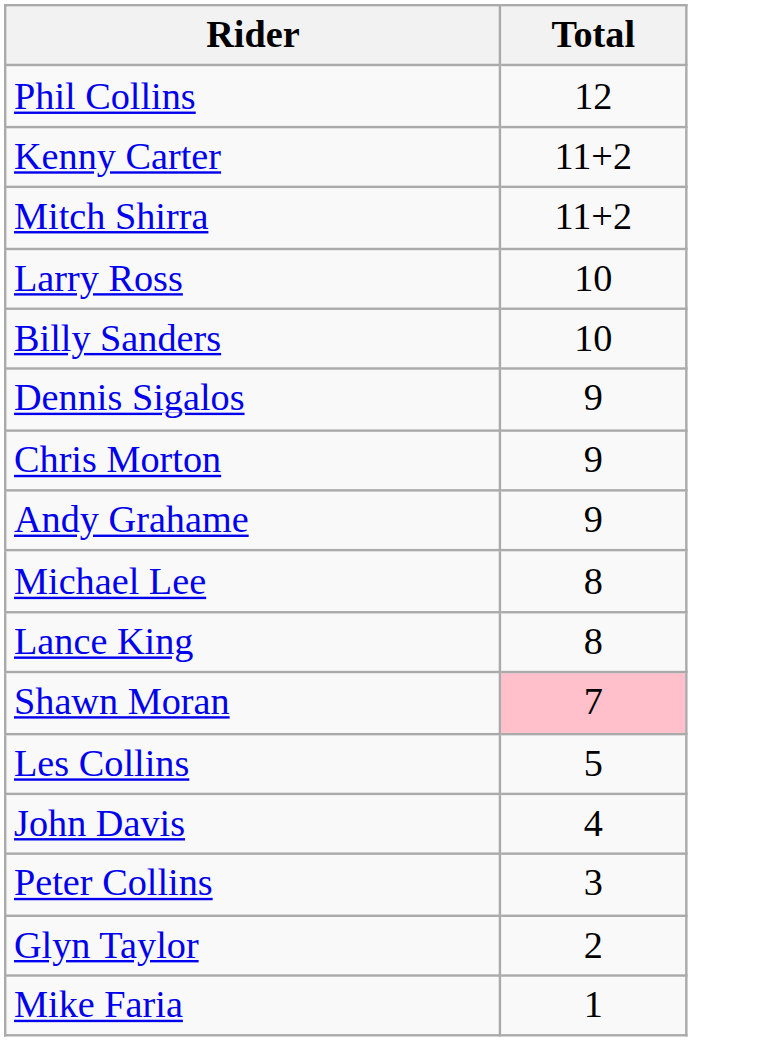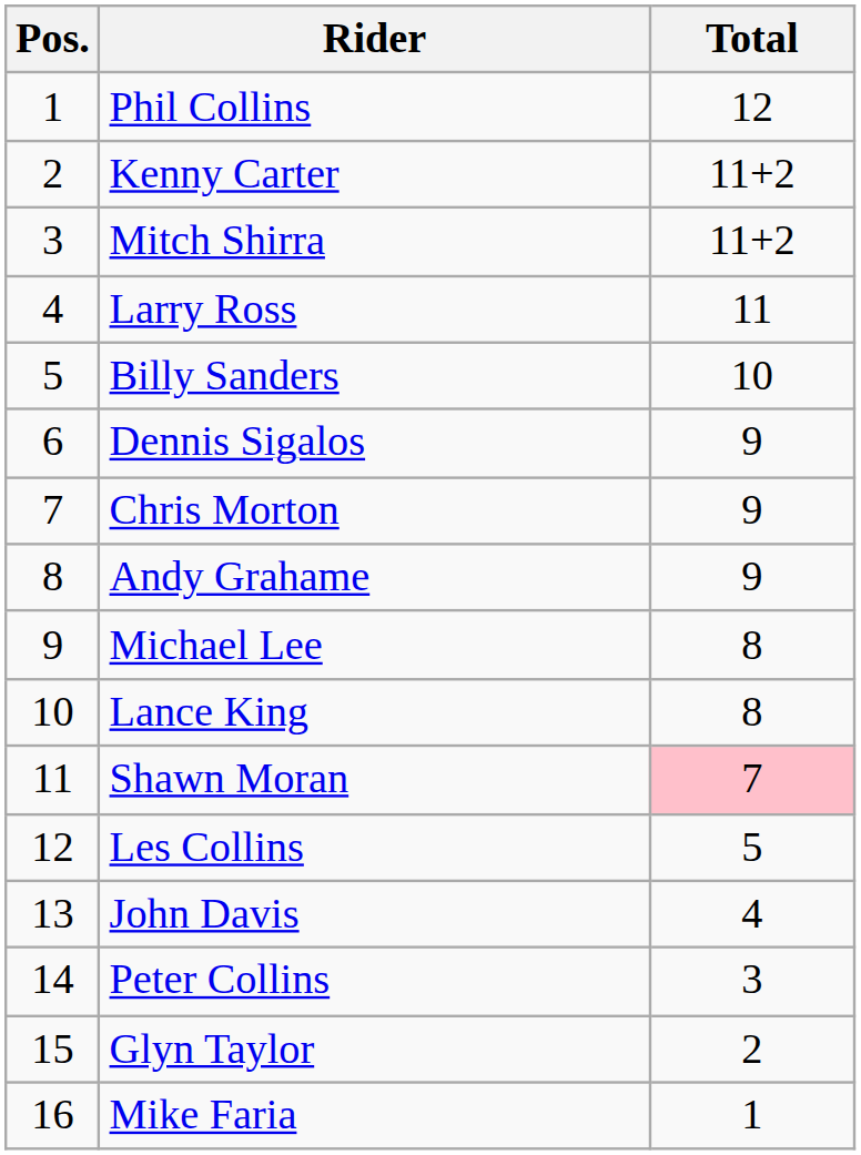 <table class=wikitable>
 <tr>
+<th width=25px>Pos.</th>
 <th width=200px>Rider</th>
 <th width=70px>Total</th>
 </tr>
 <tr align=center >
+<td>1</td>
 <td align=left> <a href='#'>Phil Collins</a></td>
 <td>12</td>
 </tr>
 <tr align=center >
+<td>2</td>
 <td align=left> <a href='#'>Kenny Carter</a></td>
 <td>11+2</td>
 </tr>
 <tr align=center >
+<td>3</td>
 <td align=left> <a href='#'>Mitch Shirra</a></td>
 <td>11+2</td>
 </tr>
 <tr align=center >
+<td>4</td>
 <td align=left> <a href='#'>Larry Ross</a></td>
-<td>10</td>
+<td>11</td>
 </tr>
 <tr align=center >
+<td>5</td>
 <td align=left> <a href='#'>Billy Sanders</a></td>
 <td>10</td>
 </tr>
 <tr align=center >
+<td>6</td>
 <td align=left> <a href='#'>Dennis Sigalos</a></td>
 <td>9</td>
 </tr>
 <tr align=center >
+<td>7</td>
 <td align=left> <a href='#'>Chris Morton</a></td>
 <td>9</td>
 </tr>
 <tr align=center >
+<td>8</td>
 <td align=left> <a href='#'>Andy Grahame</a></td>
 <td>9</td>
 </tr>
 <tr align=center >
+<td>9</td>
 <td align=left> <a href='#'>Michael Lee</a></td>
 <td>8</td>
 </tr>
 <tr align=center >
+<td>10</td>
 <td align=left> <a href='#'>Lance King</a></td>
 <td>8</td>
 </tr>
 <tr align=center >
+<td>11</td>
 <td align=left> <a href='#'>Shawn Moran</a></td>
 <td style="background: pink;">7</td>
 </tr>
 <tr align=center>
+<td>12</td>
 <td align=left> <a href='#'>Les Collins</a></td>
 <td>5</td>
 </tr>
 <tr align=center>
+<td>13</td>
 <td align=left> <a href='#'>John Davis</a></td>
 <td>4</td>
 </tr>
 <tr align=center>
+<td>14</td>
 <td align=left> <a href='#'>Peter Collins</a></td>
 <td>3</td>
 </tr>
 <tr align=center>
+<td>15</td>
 <td align=left> <a href='#'>Glyn Taylor</a></td>
 <td>2</td>
 </tr>
 <tr align=center>
+<td>16</td>
 <td align=left> <a href='#'>Mike Faria</a></td>
 <td>1</td>
 </tr>
 </table>
